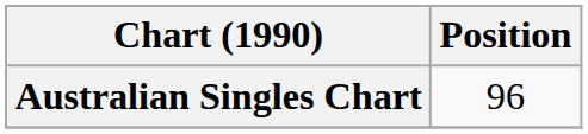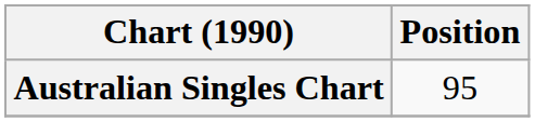 <table class="wikitable plainrowheaders" style="text-align:center">
 <tr>
 <th scope="col">Chart (1990)</th>
 <th scope="col">Position</th>
 </tr>
 <tr>
 <th scope="row">Australian Singles Chart</th>
-<td>96</td>
+<td>95</td>
 </tr>
 <tr>
 </tr>
 </table>
